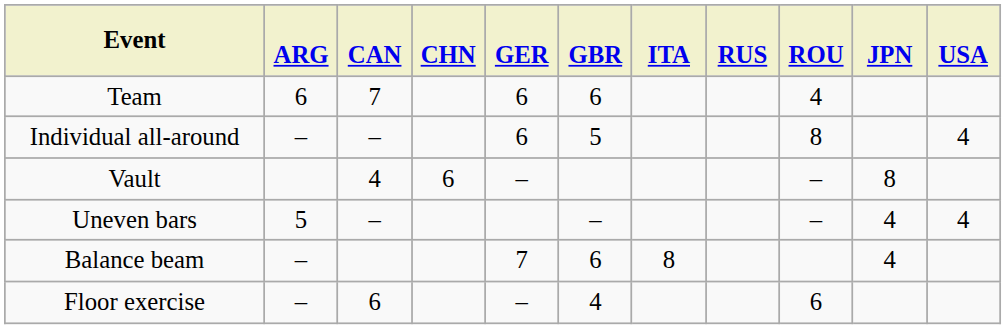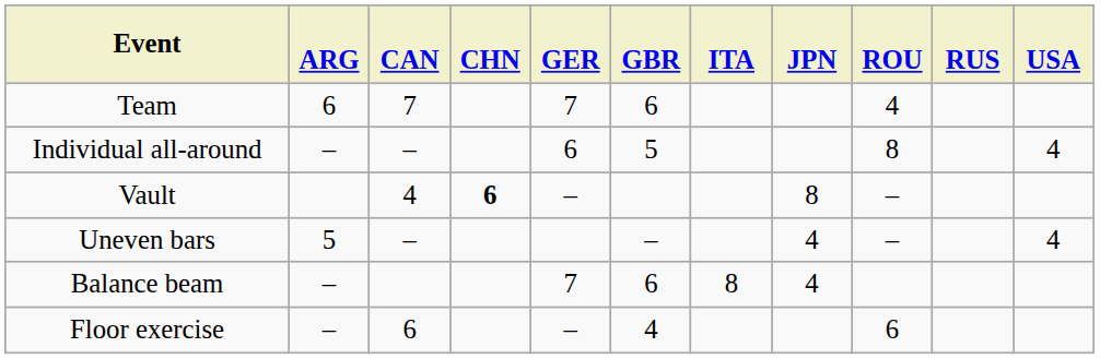 <table class="wikitable" style="margin-top:0em; text-align:center; font-size:89%;">
 <tr>
 <th style="background-color:#f2f2ce; width:10.0em;">Event</th>
 <th style="background-color:#f2f2ce; width:2.5em;"><br><a href='#'>ARG</a></th>
 <th style="background-color:#f2f2ce; width:2.5em;"><br><a href='#'>CAN</a></th>
 <th style="background-color:#f2f2ce; width:2.5em;"><br><a href='#'>CHN</a></th>
 <th style="background-color:#f2f2ce; width:2.5em;"><br><a href='#'>GER</a></th>
 <th style="background-color:#f2f2ce; width:2.5em;"><br><a href='#'>GBR</a></th>
 <th style="background-color:#f2f2ce; width:2.5em;"><br><a href='#'>ITA</a></th>
+<th style="background-color:#f2f2ce; width:2.5em;"><br><a href='#'>JPN</a></th>
+<th style="background-color:#f2f2ce; width:2.5em;"><br><a href='#'>ROU</a></th>
 <th style="background-color:#f2f2ce; width:2.5em;"><br><a href='#'>RUS</a></th>
-<th style="background-color:#f2f2ce; width:2.5em;"><br><a href='#'>ROU</a></th>
-<th style="background-color:#f2f2ce; width:2.5em;"><br><a href='#'>JPN</a></th>
 <th style="background-color:#f2f2ce; width:2.5em;"><br><a href='#'>USA</a></th>
 </tr>
 <tr>
 <td>Team</td>
 <td>6</td>
 <td>7</td>
 <td></td>
-<td>6</td>
+<td>7</td>
 <td>6</td>
 <td></td>
 <td></td>
 <td>4</td>
 <td></td>
 <td></td>
 </tr>
 <tr>
 <td>Individual all-around</td>
 <td>–</td>
 <td>–</td>
 <td></td>
 <td>6</td>
 <td>5</td>
 <td></td>
 <td></td>
 <td>8</td>
 <td></td>
 <td>4</td>
 </tr>
 <tr>
 <td>Vault</td>
 <td></td>
 <td>4</td>
-<td>6</td>
+<td><strong>6</strong></td>
 <td>–</td>
 <td></td>
 <td></td>
+<td>8</td>
+<td>–</td>
 <td></td>
-<td>–</td>
-<td>8</td>
 <td></td>
 </tr>
 <tr>
 <td>Uneven bars</td>
 <td>5</td>
 <td>–</td>
 <td></td>
 <td></td>
 <td>–</td>
 <td></td>
+<td>4</td>
+<td>–</td>
 <td></td>
-<td>–</td>
-<td>4</td>
 <td>4</td>
 </tr>
 <tr>
 <td>Balance beam</td>
 <td>–</td>
 <td></td>
 <td></td>
 <td>7</td>
 <td>6</td>
 <td>8</td>
+<td>4</td>
 <td></td>
 <td></td>
-<td>4</td>
 <td></td>
 </tr>
 <tr>
 <td>Floor exercise</td>
 <td>–</td>
 <td>6</td>
 <td></td>
 <td>–</td>
 <td>4</td>
 <td></td>
 <td></td>
 <td>6</td>
 <td></td>
 <td></td>
 </tr>
 </table>
